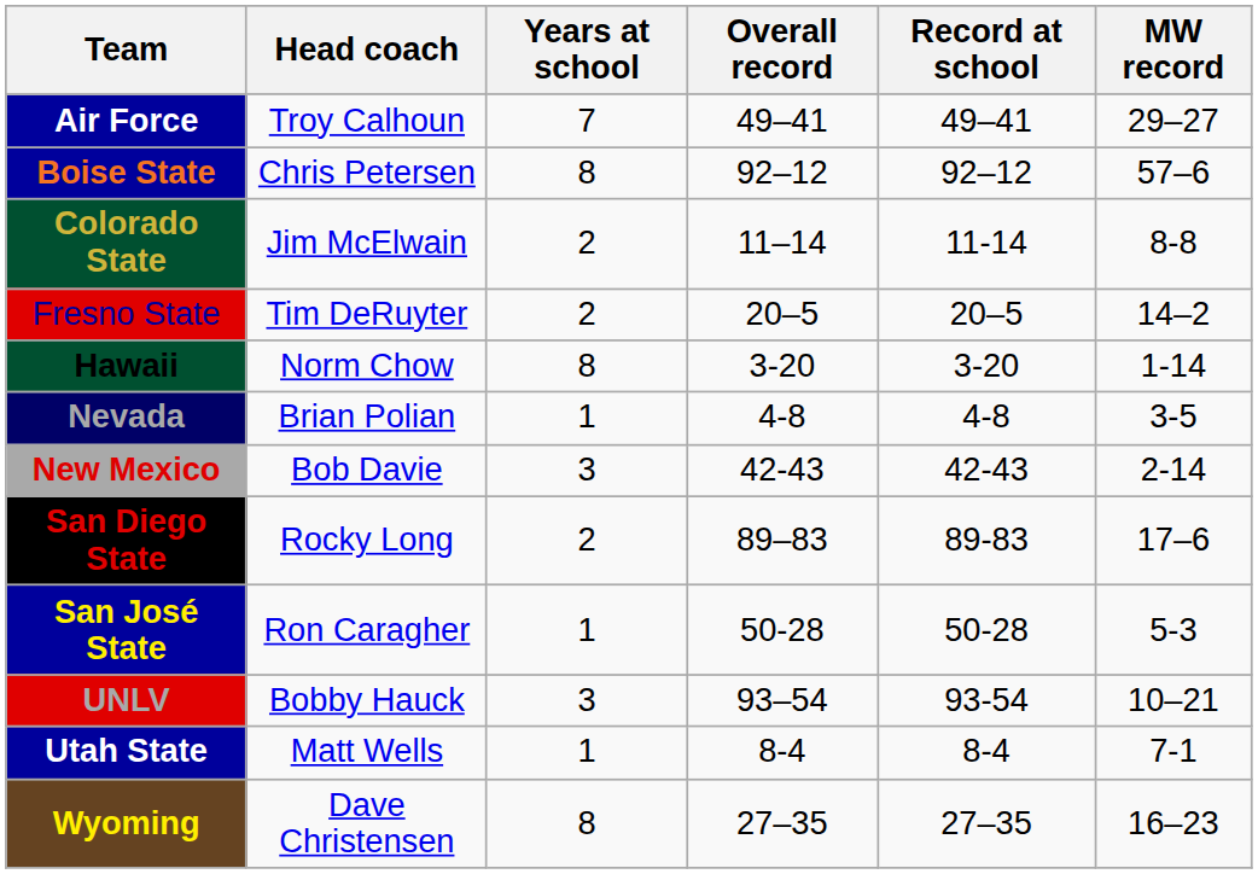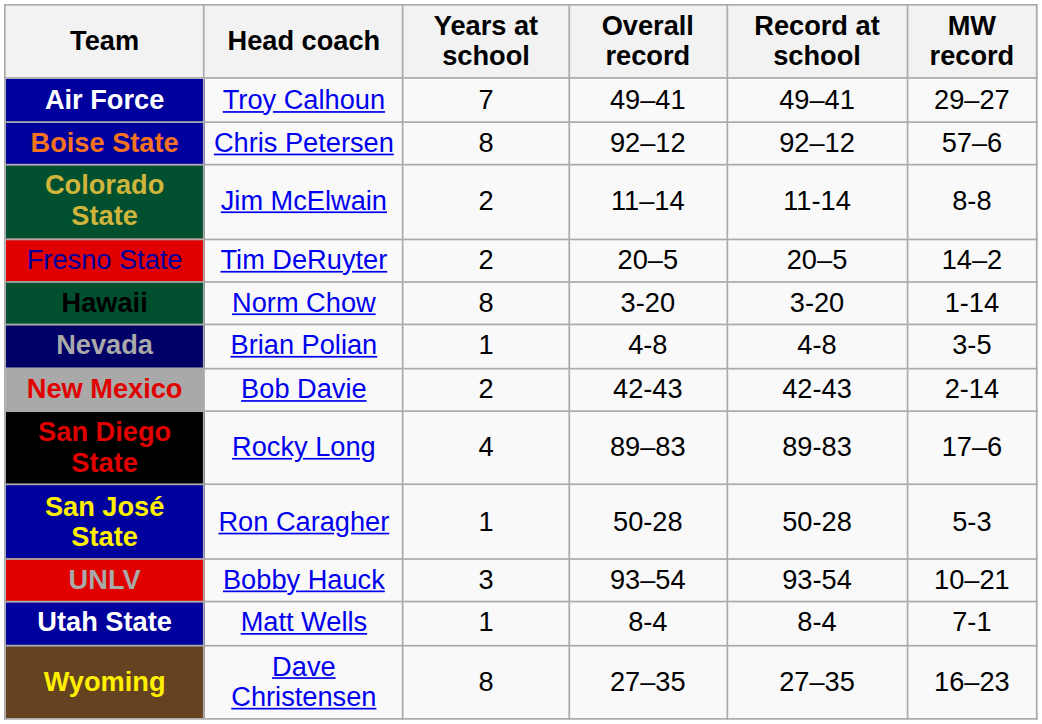 <table class="wikitable sortable" style="text-align: center;">
 <tr>
 <th style="width:110px;">Team</th>
 <th>Head coach</th>
 <th>Years at school</th>
 <th>Overall record</th>
 <th>Record at school</th>
 <th>MW record</th>
 </tr>
 <tr>
 <th style="background:#00009c; color:#fff;">Air Force</th>
 <td><a href='#'>Troy Calhoun</a></td>
 <td>7</td>
 <td>49–41</td>
 <td>49–41</td>
 <td>29–27</td>
 </tr>
 <tr>
 <th style="background:#00009C; color:#f47321;">Boise State</th>
 <td><a href='#'>Chris Petersen</a></td>
 <td>8</td>
 <td>92–12</td>
 <td>92–12</td>
 <td>57–6</td>
 </tr>
 <tr>
 <th style="background:#005030; color:#CFB53B;">Colorado State</th>
 <td><a href='#'>Jim McElwain</a></td>
 <td>2</td>
 <td>11–14</td>
 <td>11-14</td>
 <td>8-8</td>
 </tr>
 <tr>
 <td style="background:#e00000; color:#00009C;">Fresno State</td>
 <td><a href='#'>Tim DeRuyter</a></td>
 <td>2</td>
 <td>20–5</td>
 <td>20–5</td>
 <td>14–2</td>
 </tr>
 <tr>
 <th style="background:#005030; color:#000;">Hawaii</th>
 <td><a href='#'>Norm Chow</a></td>
 <td>8</td>
 <td>3-20</td>
 <td>3-20</td>
 <td>1-14</td>
 </tr>
 <tr>
 <th style="background:#000067; color:darkGrey;">Nevada</th>
 <td><a href='#'>Brian Polian</a></td>
 <td>1</td>
 <td>4-8</td>
 <td>4-8</td>
 <td>3-5</td>
 </tr>
 <tr>
 <th style="background:darkGrey; color:#e00000;">New Mexico</th>
 <td><a href='#'>Bob Davie</a></td>
-<td>3</td>
+<td>2</td>
 <td>42-43</td>
 <td>42-43</td>
 <td>2-14</td>
 </tr>
 <tr>
 <th style="background:#000; color:#e00000;">San Diego State</th>
 <td><a href='#'>Rocky Long</a></td>
-<td>2</td>
+<td>4</td>
 <td>89–83</td>
 <td>89-83</td>
 <td>17–6</td>
 </tr>
 <tr>
 <th style="background:#00009c; color:#FFEF00">San José State</th>
 <td><a href='#'>Ron Caragher</a></td>
 <td>1</td>
 <td>50-28</td>
 <td>50-28</td>
 <td>5-3</td>
 </tr>
 <tr>
 <th style="background:#e00000; color:darkGrey;">UNLV</th>
 <td><a href='#'>Bobby Hauck</a></td>
 <td>3</td>
 <td>93–54</td>
 <td>93-54</td>
 <td>10–21</td>
 </tr>
 <tr>
 <th style="background:#00009c; color:#FFF">Utah State</th>
 <td><a href='#'>Matt Wells</a></td>
 <td>1</td>
 <td>8-4</td>
 <td>8-4</td>
 <td>7-1</td>
 </tr>
 <tr>
 <th style="background:#654321; color:#FFEF00">Wyoming</th>
 <td><a href='#'>Dave Christensen</a></td>
 <td>8</td>
 <td>27–35</td>
 <td>27–35</td>
 <td>16–23</td>
 </tr>
 </table>
